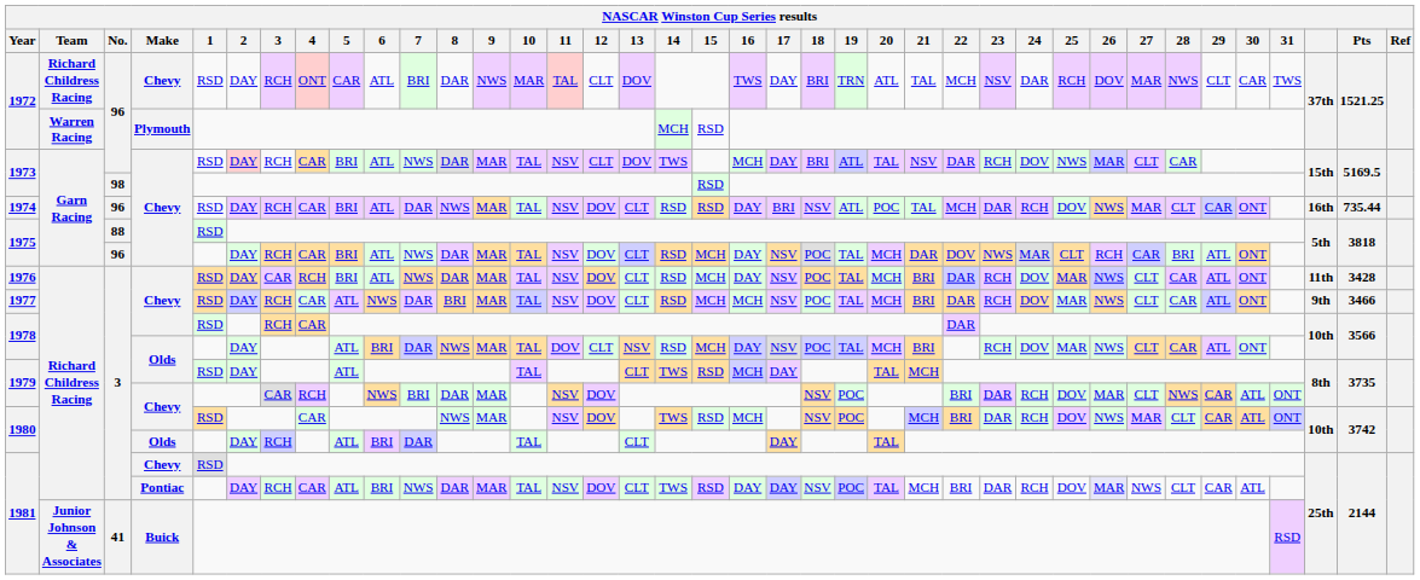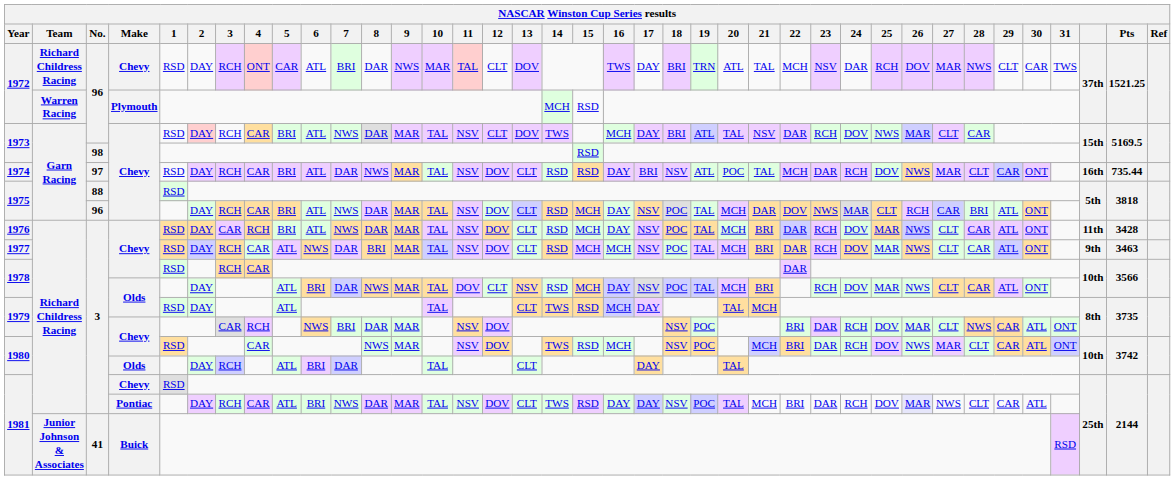 <table class="wikitable" style="text-align:center; font-size:75%">
 <tr>
 <th colspan=45><a href='#'>NASCAR</a> <a href='#'>Winston Cup Series</a> results</th>
 </tr>
 <tr>
 <th>Year</th>
 <th>Team</th>
 <th>No.</th>
 <th>Make</th>
 <th>1</th>
 <th>2</th>
 <th>3</th>
 <th>4</th>
 <th>5</th>
 <th>6</th>
 <th>7</th>
 <th>8</th>
 <th>9</th>
 <th>10</th>
 <th>11</th>
 <th>12</th>
 <th>13</th>
 <th>14</th>
 <th>15</th>
 <th>16</th>
 <th>17</th>
 <th>18</th>
 <th>19</th>
 <th>20</th>
 <th>21</th>
 <th>22</th>
 <th>23</th>
 <th>24</th>
 <th>25</th>
 <th>26</th>
 <th>27</th>
 <th>28</th>
 <th>29</th>
 <th>30</th>
 <th>31</th>
 <th></th>
 <th>Pts</th>
 <th>Ref</th>
 </tr>
 <tr>
 <th rowspan=2><a href='#'>1972</a></th>
 <th><a href='#'>Richard Childress Racing</a></th>
 <th rowspan=3>96</th>
 <th><a href='#'>Chevy</a></th>
 <td><a href='#'>RSD</a></td>
 <td><a href='#'>DAY</a></td>
 <td style="background:#EFCFFF;"><a href='#'>RCH</a><br></td>
 <td style="background:#FFCFCF;"><a href='#'>ONT</a><br></td>
 <td style="background:#EFCFFF;"><a href='#'>CAR</a><br></td>
 <td><a href='#'>ATL</a></td>
 <td style="background:#DFFFDF;"><a href='#'>BRI</a><br></td>
 <td><a href='#'>DAR</a></td>
 <td style="background:#EFCFFF;"><a href='#'>NWS</a><br></td>
 <td style="background:#EFCFFF;"><a href='#'>MAR</a><br></td>
 <td style="background:#FFCFCF;"><a href='#'>TAL</a><br></td>
 <td><a href='#'>CLT</a></td>
 <td style="background:#EFCFFF;"><a href='#'>DOV</a><br></td>
 <td colspan=2></td>
 <td style="background:#EFCFFF;"><a href='#'>TWS</a><br></td>
 <td><a href='#'>DAY</a></td>
 <td style="background:#EFCFFF;"><a href='#'>BRI</a><br></td>
 <td style="background:#DFFFDF;"><a href='#'>TRN</a><br></td>
 <td><a href='#'>ATL</a></td>
 <td><a href='#'>TAL</a></td>
 <td><a href='#'>MCH</a></td>
 <td style="background:#EFCFFF;"><a href='#'>NSV</a><br></td>
 <td><a href='#'>DAR</a></td>
 <td style="background:#EFCFFF;"><a href='#'>RCH</a><br></td>
 <td style="background:#EFCFFF;"><a href='#'>DOV</a><br></td>
 <td style="background:#EFCFFF;"><a href='#'>MAR</a><br></td>
 <td style="background:#EFCFFF;"><a href='#'>NWS</a><br></td>
 <td><a href='#'>CLT</a></td>
 <td><a href='#'>CAR</a></td>
 <td><a href='#'>TWS</a></td>
 <th rowspan=2>37th</th>
 <th rowspan=2>1521.25</th>
 <th rowspan=2></th>
 </tr>
 <tr>
 <th><a href='#'>Warren Racing</a></th>
 <th><a href='#'>Plymouth</a></th>
 <td colspan=13></td>
 <td style="background:#DFFFDF;"><a href='#'>MCH</a><br></td>
 <td><a href='#'>RSD</a></td>
 <td colspan=16></td>
 </tr>
 <tr>
 <th rowspan=2><a href='#'>1973</a></th>
 <th rowspan=5><a href='#'>Garn Racing</a></th>
 <th rowspan=5><a href='#'>Chevy</a></th>
 <td><a href='#'>RSD</a></td>
 <td style="background:#FFCFCF;"><a href='#'>DAY</a><br></td>
 <td><a href='#'>RCH</a></td>
 <td style="background:#FFDF9F;"><a href='#'>CAR</a><br></td>
 <td style="background:#DFFFDF;"><a href='#'>BRI</a><br></td>
 <td style="background:#DFFFDF;"><a href='#'>ATL</a><br></td>
 <td style="background:#DFFFDF;"><a href='#'>NWS</a><br></td>
 <td style="background:#DFDFDF;"><a href='#'>DAR</a><br></td>
 <td style="background:#EFCFFF;"><a href='#'>MAR</a><br></td>
 <td style="background:#EFCFFF;"><a href='#'>TAL</a><br></td>
 <td style="background:#EFCFFF;"><a href='#'>NSV</a><br></td>
 <td style="background:#EFCFFF;"><a href='#'>CLT</a><br></td>
 <td style="background:#EFCFFF;"><a href='#'>DOV</a><br></td>
 <td style="background:#EFCFFF;"><a href='#'>TWS</a><br></td>
 <td></td>
 <td style="background:#DFFFDF;"><a href='#'>MCH</a><br></td>
 <td style="background:#EFCFFF;"><a href='#'>DAY</a><br></td>
 <td style="background:#EFCFFF;"><a href='#'>BRI</a><br></td>
 <td style="background:#CFCFFF;"><a href='#'>ATL</a><br></td>
 <td style="background:#EFCFFF;"><a href='#'>TAL</a><br></td>
 <td style="background:#EFCFFF;"><a href='#'>NSV</a><br></td>
 <td style="background:#EFCFFF;"><a href='#'>DAR</a><br></td>
 <td style="background:#DFFFDF;"><a href='#'>RCH</a><br></td>
 <td style="background:#DFFFDF;"><a href='#'>DOV</a><br></td>
 <td style="background:#DFFFDF;"><a href='#'>NWS</a><br></td>
 <td style="background:#CFCFFF;"><a href='#'>MAR</a><br></td>
 <td style="background:#EFCFFF;"><a href='#'>CLT</a><br></td>
 <td style="background:#DFFFDF;"><a href='#'>CAR</a><br></td>
 <td colspan=3></td>
 <th rowspan=2>15th</th>
 <th rowspan=2>5169.5</th>
 <th rowspan=2></th>
 </tr>
 <tr>
 <th>98</th>
 <td colspan=14></td>
 <td style="background:#DFFFDF;"><a href='#'>RSD</a><br></td>
 <td colspan=16></td>
 </tr>
 <tr>
 <th><a href='#'>1974</a></th>
-<th>96</th>
+<th>97</th>
 <td><a href='#'>RSD</a></td>
 <td style="background:#EFCFFF;"><a href='#'>DAY</a><br></td>
 <td style="background:#EFCFFF;"><a href='#'>RCH</a><br></td>
 <td style="background:#EFCFFF;"><a href='#'>CAR</a><br></td>
 <td style="background:#EFCFFF;"><a href='#'>BRI</a><br></td>
 <td style="background:#EFCFFF;"><a href='#'>ATL</a><br></td>
 <td style="background:#EFCFFF;"><a href='#'>DAR</a><br></td>
 <td style="background:#EFCFFF;"><a href='#'>NWS</a><br></td>
 <td style="background:#FFDF9F;"><a href='#'>MAR</a><br></td>
 <td style="background:#DFFFDF;"><a href='#'>TAL</a><br></td>
 <td style="background:#EFCFFF;"><a href='#'>NSV</a><br></td>
 <td style="background:#EFCFFF;"><a href='#'>DOV</a><br></td>
 <td style="background:#EFCFFF;"><a href='#'>CLT</a><br></td>
 <td style="background:#DFFFDF;"><a href='#'>RSD</a><br></td>
 <td style="background:#FFDF9F;"><a href='#'>RSD</a><br></td>
 <td style="background:#EFCFFF;"><a href='#'>DAY</a><br></td>
 <td style="background:#EFCFFF;"><a href='#'>BRI</a><br></td>
 <td style="background:#EFCFFF;"><a href='#'>NSV</a><br></td>
 <td style="background:#DFFFDF;"><a href='#'>ATL</a><br></td>
 <td style="background:#DFFFDF;"><a href='#'>POC</a><br></td>
 <td style="background:#DFFFDF;"><a href='#'>TAL</a><br></td>
 <td style="background:#EFCFFF;"><a href='#'>MCH</a><br></td>
 <td style="background:#EFCFFF;"><a href='#'>DAR</a><br></td>
 <td style="background:#EFCFFF;"><a href='#'>RCH</a><br></td>
 <td style="background:#DFFFDF;"><a href='#'>DOV</a><br></td>
 <td style="background:#FFDF9F;"><a href='#'>NWS</a><br></td>
 <td style="background:#EFCFFF;"><a href='#'>MAR</a><br></td>
 <td style="background:#EFCFFF;"><a href='#'>CLT</a><br></td>
 <td style="background:#CFCFFF;"><a href='#'>CAR</a><br></td>
 <td style="background:#EFCFFF;"><a href='#'>ONT</a><br></td>
 <td></td>
 <th>16th</th>
 <th>735.44</th>
 <th></th>
 </tr>
 <tr>
 <th rowspan=2><a href='#'>1975</a></th>
 <th>88</th>
 <td style="background:#DFFFDF;"><a href='#'>RSD</a><br></td>
 <td colspan=30></td>
 <th rowspan=2>5th</th>
 <th rowspan=2>3818</th>
 <th rowspan=2></th>
 </tr>
 <tr>
 <th>96</th>
 <td></td>
 <td style="background:#DFFFDF;"><a href='#'>DAY</a><br></td>
 <td style="background:#FFDF9F;"><a href='#'>RCH</a><br></td>
 <td style="background:#FFDF9F;"><a href='#'>CAR</a><br></td>
 <td style="background:#FFDF9F;"><a href='#'>BRI</a><br></td>
 <td style="background:#DFFFDF;"><a href='#'>ATL</a><br></td>
 <td style="background:#DFFFDF;"><a href='#'>NWS</a><br></td>
 <td style="background:#EFCFFF;"><a href='#'>DAR</a><br></td>
 <td style="background:#FFDF9F;"><a href='#'>MAR</a><br></td>
 <td style="background:#FFDF9F;"><a href='#'>TAL</a><br></td>
 <td style="background:#EFCFFF;"><a href='#'>NSV</a><br></td>
 <td style="background:#DFFFDF;"><a href='#'>DOV</a><br></td>
 <td style="background:#CFCFFF;"><a href='#'>CLT</a><br></td>
 <td style="background:#FFDF9F;"><a href='#'>RSD</a><br></td>
 <td style="background:#FFDF9F;"><a href='#'>MCH</a><br></td>
 <td style="background:#DFFFDF;"><a href='#'>DAY</a><br></td>
 <td style="background:#FFDF9F;"><a href='#'>NSV</a><br></td>
 <td style="background:#DFDFDF;"><a href='#'>POC</a><br></td>
 <td style="background:#DFFFDF;"><a href='#'>TAL</a><br></td>
 <td style="background:#EFCFFF;"><a href='#'>MCH</a><br></td>
 <td style="background:#FFDF9F;"><a href='#'>DAR</a><br></td>
 <td style="background:#FFDF9F;"><a href='#'>DOV</a><br></td>
 <td style="background:#FFDF9F;"><a href='#'>NWS</a><br></td>
 <td style="background:#DFDFDF;"><a href='#'>MAR</a><br></td>
 <td style="background:#FFDF9F;"><a href='#'>CLT</a><br></td>
 <td style="background:#EFCFFF;"><a href='#'>RCH</a><br></td>
 <td style="background:#CFCFFF;"><a href='#'>CAR</a><br></td>
 <td style="background:#DFFFDF;"><a href='#'>BRI</a><br></td>
 <td style="background:#DFFFDF;"><a href='#'>ATL</a><br></td>
 <td style="background:#FFDF9F;"><a href='#'>ONT</a><br></td>
 <td></td>
 </tr>
 <tr>
 <th><a href='#'>1976</a></th>
 <th rowspan=10><a href='#'>Richard Childress Racing</a></th>
 <th rowspan=10>3</th>
 <th rowspan=3><a href='#'>Chevy</a></th>
 <td style="background:#FFDF9F;"><a href='#'>RSD</a><br></td>
 <td style="background:#FFDF9F;"><a href='#'>DAY</a><br></td>
 <td style="background:#EFCFFF;"><a href='#'>CAR</a><br></td>
 <td style="background:#FFDF9F;"><a href='#'>RCH</a><br></td>
 <td style="background:#DFFFDF;"><a href='#'>BRI</a><br></td>
 <td style="background:#DFFFDF;"><a href='#'>ATL</a><br></td>
 <td style="background:#FFDF9F;"><a href='#'>NWS</a><br></td>
 <td style="background:#FFDF9F;"><a href='#'>DAR</a><br></td>
 <td style="background:#FFDF9F;"><a href='#'>MAR</a><br></td>
 <td style="background:#EFCFFF;"><a href='#'>TAL</a><br></td>
 <td style="background:#EFCFFF;"><a href='#'>NSV</a><br></td>
 <td style="background:#FFDF9F;"><a href='#'>DOV</a><br></td>
 <td style="background:#DFFFDF;"><a href='#'>CLT</a><br></td>
 <td style="background:#DFFFDF;"><a href='#'>RSD</a><br></td>
 <td style="background:#DFFFDF;"><a href='#'>MCH</a><br></td>
 <td style="background:#DFFFDF;"><a href='#'>DAY</a><br></td>
 <td style="background:#EFCFFF;"><a href='#'>NSV</a><br></td>
 <td style="background:#FFDF9F;"><a href='#'>POC</a><br></td>
 <td style="background:#FFDF9F;"><a href='#'>TAL</a><br></td>
 <td style="background:#DFFFDF;"><a href='#'>MCH</a><br></td>
 <td style="background:#FFDF9F;"><a href='#'>BRI</a><br></td>
 <td style="background:#CFCFFF;"><a href='#'>DAR</a><br></td>
 <td style="background:#EFCFFF;"><a href='#'>RCH</a><br></td>
 <td style="background:#DFFFDF;"><a href='#'>DOV</a><br></td>
 <td style="background:#FFDF9F;"><a href='#'>MAR</a><br></td>
 <td style="background:#CFCFFF;"><a href='#'>NWS</a><br></td>
 <td style="background:#DFFFDF;"><a href='#'>CLT</a><br></td>
 <td style="background:#EFCFFF;"><a href='#'>CAR</a><br></td>
 <td style="background:#EFCFFF;"><a href='#'>ATL</a><br></td>
 <td style="background:#EFCFFF;"><a href='#'>ONT</a><br></td>
 <td></td>
 <th>11th</th>
 <th>3428</th>
 <th></th>
 </tr>
 <tr>
 <th><a href='#'>1977</a></th>
 <td style="background:#FFDF9F;"><a href='#'>RSD</a><br></td>
 <td style="background:#CFCFFF;"><a href='#'>DAY</a><br></td>
 <td style="background:#FFDF9F;"><a href='#'>RCH</a><br></td>
 <td style="background:#DFFFDF;"><a href='#'>CAR</a><br></td>
 <td style="background:#EFCFFF;"><a href='#'>ATL</a><br></td>
 <td style="background:#FFDF9F;"><a href='#'>NWS</a><br></td>
 <td style="background:#EFCFFF;"><a href='#'>DAR</a><br></td>
 <td style="background:#FFDF9F;"><a href='#'>BRI</a><br></td>
 <td style="background:#FFDF9F;"><a href='#'>MAR</a><br></td>
 <td style="background:#CFCFFF;"><a href='#'>TAL</a><br></td>
 <td style="background:#EFCFFF;"><a href='#'>NSV</a><br></td>
 <td style="background:#EFCFFF;"><a href='#'>DOV</a><br></td>
 <td style="background:#DFFFDF;"><a href='#'>CLT</a><br></td>
 <td style="background:#FFDF9F;"><a href='#'>RSD</a><br></td>
 <td style="background:#EFCFFF;"><a href='#'>MCH</a><br></td>
 <td style="background:#DFFFDF;"><a href='#'>MCH</a><br></td>
 <td style="background:#EFCFFF;"><a href='#'>NSV</a><br></td>
 <td style="background:#DFFFDF;"><a href='#'>POC</a><br></td>
 <td style="background:#EFCFFF;"><a href='#'>TAL</a><br></td>
 <td style="background:#EFCFFF;"><a href='#'>MCH</a><br></td>
 <td style="background:#FFDF9F;"><a href='#'>BRI</a><br></td>
 <td style="background:#FFDF9F;"><a href='#'>DAR</a><br></td>
 <td style="background:#EFCFFF;"><a href='#'>RCH</a><br></td>
 <td style="background:#FFDF9F;"><a href='#'>DOV</a><br></td>
 <td style="background:#DFFFDF;"><a href='#'>MAR</a><br></td>
 <td style="background:#FFDF9F;"><a href='#'>NWS</a><br></td>
 <td style="background:#DFFFDF;"><a href='#'>CLT</a><br></td>
 <td style="background:#DFFFDF;"><a href='#'>CAR</a><br></td>
 <td style="background:#CFCFFF;"><a href='#'>ATL</a><br></td>
 <td style="background:#FFDF9F;"><a href='#'>ONT</a><br></td>
 <td></td>
 <th>9th</th>
-<th>3466</th>
+<th>3463</th>
 <th></th>
 </tr>
 <tr>
 <th rowspan=2><a href='#'>1978</a></th>
 <td style="background:#DFFFDF;"><a href='#'>RSD</a><br></td>
 <td></td>
 <td style="background:#FFDF9F;"><a href='#'>RCH</a><br></td>
 <td style="background:#FFDF9F;"><a href='#'>CAR</a><br></td>
 <td colspan=17></td>
 <td style="background:#EFCFFF;"><a href='#'>DAR</a><br></td>
 <td colspan=9></td>
 <th rowspan=2>10th</th>
 <th rowspan=2>3566</th>
 <th rowspan=2></th>
 </tr>
 <tr>
 <th rowspan=2><a href='#'>Olds</a></th>
 <td></td>
 <td style="background:#DFFFDF;"><a href='#'>DAY</a><br></td>
 <td colspan=2></td>
 <td style="background:#DFFFDF;"><a href='#'>ATL</a><br></td>
 <td style="background:#FFDF9F;"><a href='#'>BRI</a><br></td>
 <td style="background:#CFCFFF;"><a href='#'>DAR</a><br></td>
 <td style="background:#FFDF9F;"><a href='#'>NWS</a><br></td>
 <td style="background:#FFDF9F;"><a href='#'>MAR</a><br></td>
 <td style="background:#FFDF9F;"><a href='#'>TAL</a><br></td>
 <td style="background:#EFCFFF;"><a href='#'>DOV</a><br></td>
 <td style="background:#DFFFDF;"><a href='#'>CLT</a><br></td>
 <td style="background:#FFDF9F;"><a href='#'>NSV</a><br></td>
 <td style="background:#DFFFDF;"><a href='#'>RSD</a><br></td>
 <td style="background:#FFDF9F;"><a href='#'>MCH</a><br></td>
 <td style="background:#CFCFFF;"><a href='#'>DAY</a><br></td>
 <td style="background:#DFDFDF;"><a href='#'>NSV</a><br></td>
 <td style="background:#CFCFFF;"><a href='#'>POC</a><br></td>
 <td style="background:#CFCFFF;"><a href='#'>TAL</a><br></td>
 <td style="background:#EFCFFF;"><a href='#'>MCH</a><br></td>
 <td style="background:#FFDF9F;"><a href='#'>BRI</a><br></td>
 <td></td>
 <td style="background:#DFFFDF;"><a href='#'>RCH</a><br></td>
 <td style="background:#DFFFDF;"><a href='#'>DOV</a><br></td>
 <td style="background:#DFFFDF;"><a href='#'>MAR</a><br></td>
 <td style="background:#DFFFDF;"><a href='#'>NWS</a><br></td>
 <td style="background:#FFDF9F;"><a href='#'>CLT</a><br></td>
 <td style="background:#FFDF9F;"><a href='#'>CAR</a><br></td>
 <td style="background:#EFCFFF;"><a href='#'>ATL</a><br></td>
 <td style="background:#DFFFDF;"><a href='#'>ONT</a><br></td>
 <td></td>
 </tr>
 <tr>
 <th rowspan=2><a href='#'>1979</a></th>
 <td style="background:#DFFFDF;"><a href='#'>RSD</a><br></td>
 <td style="background:#DFFFDF;"><a href='#'>DAY</a><br></td>
 <td colspan=2></td>
 <td style="background:#DFFFDF;"><a href='#'>ATL</a><br></td>
 <td colspan=4></td>
 <td style="background:#EFCFFF;"><a href='#'>TAL</a><br></td>
 <td colspan=2></td>
 <td style="background:#FFDF9F;"><a href='#'>CLT</a><br></td>
 <td style="background:#FFDF9F;"><a href='#'>TWS</a><br></td>
 <td style="background:#FFDF9F;"><a href='#'>RSD</a><br></td>
 <td style="background:#CFCFFF;"><a href='#'>MCH</a><br></td>
 <td style="background:#EFCFFF;"><a href='#'>DAY</a><br></td>
 <td colspan=2></td>
 <td style="background:#FFDF9F;"><a href='#'>TAL</a><br></td>
 <td style="background:#FFDF9F;"><a href='#'>MCH</a><br></td>
 <td colspan=10></td>
 <th rowspan=2>8th</th>
 <th rowspan=2>3735</th>
 <th rowspan=2></th>
 </tr>
 <tr>
 <th rowspan=2><a href='#'>Chevy</a></th>
 <td colspan=2></td>
 <td style="background:#DFDFDF;"><a href='#'>CAR</a><br></td>
 <td style="background:#EFCFFF;"><a href='#'>RCH</a><br></td>
 <td></td>
 <td style="background:#FFDF9F;"><a href='#'>NWS</a><br></td>
 <td style="background:#DFFFDF;"><a href='#'>BRI</a><br></td>
 <td style="background:#DFFFDF;"><a href='#'>DAR</a><br></td>
 <td style="background:#DFFFDF;"><a href='#'>MAR</a><br></td>
 <td></td>
 <td style="background:#FFDF9F;"><a href='#'>NSV</a><br></td>
 <td style="background:#EFCFFF;"><a href='#'>DOV</a><br></td>
 <td colspan=5></td>
 <td style="background:#FFDF9F;"><a href='#'>NSV</a><br></td>
 <td style="background:#DFFFDF;"><a href='#'>POC</a><br></td>
 <td colspan=2></td>
 <td style="background:#DFFFDF;"><a href='#'>BRI</a><br></td>
 <td style="background:#EFCFFF;"><a href='#'>DAR</a><br></td>
 <td style="background:#DFFFDF;"><a href='#'>RCH</a><br></td>
 <td style="background:#DFFFDF;"><a href='#'>DOV</a><br></td>
 <td style="background:#DFFFDF;"><a href='#'>MAR</a><br></td>
 <td style="background:#DFFFDF;"><a href='#'>CLT</a><br></td>
 <td style="background:#FFDF9F;"><a href='#'>NWS</a><br></td>
 <td style="background:#FFDF9F;"><a href='#'>CAR</a><br></td>
 <td style="background:#DFFFDF;"><a href='#'>ATL</a><br></td>
 <td style="background:#DFFFDF;"><a href='#'>ONT</a><br></td>
 </tr>
 <tr>
 <th rowspan=2><a href='#'>1980</a></th>
 <td style="background:#FFDF9F;"><a href='#'>RSD</a><br></td>
 <td colspan=2></td>
 <td style="background:#DFFFDF;"><a href='#'>CAR</a><br></td>
 <td colspan=3></td>
 <td style="background:#DFFFDF;"><a href='#'>NWS</a><br></td>
 <td style="background:#DFFFDF;"><a href='#'>MAR</a><br></td>
 <td></td>
 <td style="background:#EFCFFF;"><a href='#'>NSV</a><br></td>
 <td style="background:#FFDF9F;"><a href='#'>DOV</a><br></td>
 <td></td>
 <td style="background:#FFDF9F;"><a href='#'>TWS</a><br></td>
 <td style="background:#DFFFDF;"><a href='#'>RSD</a><br></td>
 <td style="background:#DFFFDF;"><a href='#'>MCH</a><br></td>
 <td></td>
 <td style="background:#FFDF9F;"><a href='#'>NSV</a><br></td>
 <td style="background:#FFDF9F;"><a href='#'>POC</a><br></td>
 <td></td>
 <td style="background:#CFCFFF;"><a href='#'>MCH</a><br></td>
 <td style="background:#FFDF9F;"><a href='#'>BRI</a><br></td>
 <td style="background:#DFFFDF;"><a href='#'>DAR</a><br></td>
 <td style="background:#DFFFDF;"><a href='#'>RCH</a><br></td>
 <td style="background:#EFCFFF;"><a href='#'>DOV</a><br></td>
 <td style="background:#DFFFDF;"><a href='#'>NWS</a><br></td>
 <td style="background:#EFCFFF;"><a href='#'>MAR</a><br></td>
 <td style="background:#DFFFDF;"><a href='#'>CLT</a><br></td>
 <td style="background:#FFDF9F;"><a href='#'>CAR</a><br></td>
 <td style="background:#FFDF9F;"><a href='#'>ATL</a><br></td>
 <td style="background:#CFCFFF;"><a href='#'>ONT</a><br></td>
 <th rowspan=2>10th</th>
 <th rowspan=2>3742</th>
 <th rowspan=2></th>
 </tr>
 <tr>
 <th><a href='#'>Olds</a></th>
 <td></td>
 <td style="background:#DFFFDF;"><a href='#'>DAY</a><br></td>
 <td style="background:#CFCFFF;"><a href='#'>RCH</a><br></td>
 <td></td>
 <td style="background:#DFFFDF;"><a href='#'>ATL</a><br></td>
 <td style="background:#EFCFFF;"><a href='#'>BRI</a><br></td>
 <td style="background:#CFCFFF;"><a href='#'>DAR</a><br></td>
 <td colspan=2></td>
 <td style="background:#DFFFDF;"><a href='#'>TAL</a><br></td>
 <td colspan=2></td>
 <td style="background:#DFFFDF;"><a href='#'>CLT</a><br></td>
 <td colspan=3></td>
 <td style="background:#FFDF9F;"><a href='#'>DAY</a><br></td>
 <td colspan=2></td>
 <td style="background:#FFDF9F;"><a href='#'>TAL</a><br></td>
 <td colspan=11></td>
 </tr>
 <tr>
 <th rowspan=3><a href='#'>1981</a></th>
 <th><a href='#'>Chevy</a></th>
 <td style="background:#DFDFDF;"><a href='#'>RSD</a><br></td>
 <td colspan=30></td>
 <th rowspan=3>25th</th>
 <th rowspan=3>2144</th>
 <th rowspan=3></th>
 </tr>
 <tr>
 <th><a href='#'>Pontiac</a></th>
 <td></td>
 <td style="background:#EFCFFF;"><a href='#'>DAY</a><br></td>
 <td style="background:#DFFFDF;"><a href='#'>RCH</a><br></td>
 <td style="background:#EFCFFF;"><a href='#'>CAR</a><br></td>
 <td style="background:#DFFFDF;"><a href='#'>ATL</a><br></td>
 <td style="background:#DFFFDF;"><a href='#'>BRI</a><br></td>
 <td style="background:#DFFFDF;"><a href='#'>NWS</a><br></td>
 <td style="background:#EFCFFF;"><a href='#'>DAR</a><br></td>
 <td style="background:#EFCFFF;"><a href='#'>MAR</a><br></td>
 <td style="background:#DFFFDF;"><a href='#'>TAL</a><br></td>
 <td style="background:#DFFFDF;"><a href='#'>NSV</a><br></td>
 <td style="background:#EFCFFF;"><a href='#'>DOV</a><br></td>
 <td style="background:#DFFFDF;"><a href='#'>CLT</a><br></td>
 <td style="background:#DFFFDF;"><a href='#'>TWS</a><br></td>
 <td style="background:#EFCFFF;"><a href='#'>RSD</a><br></td>
 <td style="background:#DFFFDF;"><a href='#'>DAY</a><br></td>
 <td style="background:#CFCFFF;"><a href='#'>DAY</a><br></td>
 <td style="background:#DFFFDF;"><a href='#'>NSV</a><br></td>
 <td style="background:#CFCFFF;"><a href='#'>POC</a><br></td>
 <td style="background:#EFCFFF;"><a href='#'>TAL</a><br></td>
 <td><a href='#'>MCH</a></td>
 <td><a href='#'>BRI</a></td>
 <td><a href='#'>DAR</a></td>
 <td><a href='#'>RCH</a></td>
 <td><a href='#'>DOV</a></td>
 <td style="background: lavender;"><a href='#'>MAR</a></td>
 <td><a href='#'>NWS</a></td>
 <td><a href='#'>CLT</a></td>
 <td><a href='#'>CAR</a></td>
 <td><a href='#'>ATL</a></td>
 <td></td>
 </tr>
 <tr>
 <th><a href='#'>Junior Johnson & Associates</a></th>
 <th>41</th>
 <th><a href='#'>Buick</a></th>
 <td colspan=30></td>
 <td style="background:#EFCFFF;"><a href='#'>RSD</a><br></td>
 </tr>
 </table>
